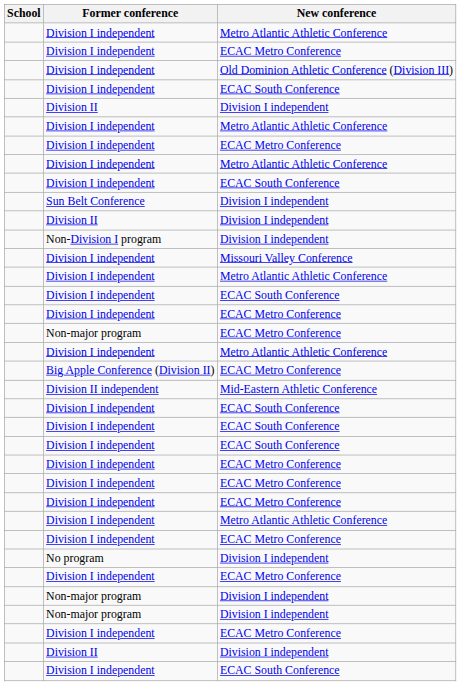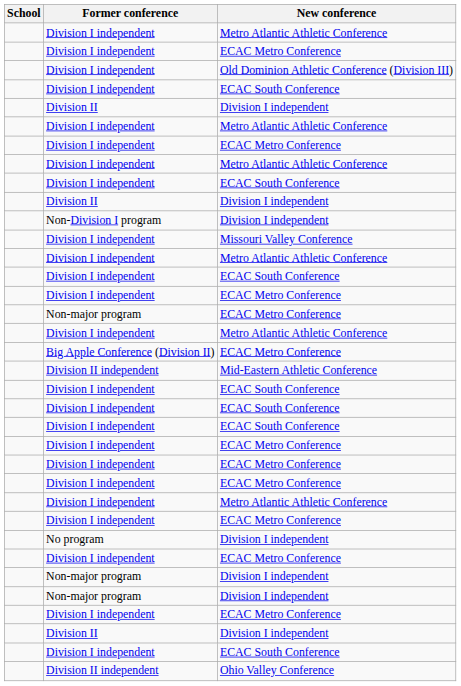 <table class="wikitable sortable">
 <tr>
 <th>School</th>
 <th>Former conference</th>
 <th>New conference</th>
 </tr>
 <tr>
 <td></td>
 <td><a href='#'>Division I independent</a></td>
 <td><a href='#'>Metro Atlantic Athletic Conference</a></td>
 </tr>
 <tr>
 <td></td>
 <td><a href='#'>Division I independent</a></td>
 <td><a href='#'>ECAC Metro Conference</a></td>
 </tr>
 <tr>
 <td></td>
 <td><a href='#'>Division I independent</a></td>
 <td><a href='#'>Old Dominion Athletic Conference</a> (<a href='#'>Division III</a>)</td>
 </tr>
 <tr>
 <td></td>
 <td><a href='#'>Division I independent</a></td>
 <td><a href='#'>ECAC South Conference</a></td>
 </tr>
 <tr>
 <td></td>
 <td><a href='#'>Division II</a></td>
 <td><a href='#'>Division I independent</a></td>
 </tr>
 <tr>
 <td></td>
 <td><a href='#'>Division I independent</a></td>
 <td><a href='#'>Metro Atlantic Athletic Conference</a></td>
 </tr>
 <tr>
 <td></td>
 <td><a href='#'>Division I independent</a></td>
 <td><a href='#'>ECAC Metro Conference</a></td>
 </tr>
 <tr>
 <td></td>
 <td><a href='#'>Division I independent</a></td>
 <td><a href='#'>Metro Atlantic Athletic Conference</a></td>
 </tr>
 <tr>
 <td></td>
 <td><a href='#'>Division I independent</a></td>
 <td><a href='#'>ECAC South Conference</a></td>
-</tr>
-<tr>
-<td></td>
-<td><a href='#'>Sun Belt Conference</a></td>
-<td><a href='#'>Division I independent</a></td>
 </tr>
 <tr>
 <td></td>
 <td><a href='#'>Division II</a></td>
 <td><a href='#'>Division I independent</a></td>
 </tr>
 <tr>
 <td></td>
 <td>Non-<a href='#'>Division I</a> program</td>
 <td><a href='#'>Division I independent</a></td>
 </tr>
 <tr>
 <td></td>
 <td><a href='#'>Division I independent</a></td>
 <td><a href='#'>Missouri Valley Conference</a></td>
 </tr>
 <tr>
 <td></td>
 <td><a href='#'>Division I independent</a></td>
 <td><a href='#'>Metro Atlantic Athletic Conference</a></td>
 </tr>
 <tr>
 <td></td>
 <td><a href='#'>Division I independent</a></td>
 <td><a href='#'>ECAC South Conference</a></td>
 </tr>
 <tr>
 <td></td>
 <td><a href='#'>Division I independent</a></td>
 <td><a href='#'>ECAC Metro Conference</a></td>
 </tr>
 <tr>
 <td></td>
 <td>Non-major program</td>
 <td><a href='#'>ECAC Metro Conference</a></td>
 </tr>
 <tr>
 <td></td>
 <td><a href='#'>Division I independent</a></td>
 <td><a href='#'>Metro Atlantic Athletic Conference</a></td>
 </tr>
 <tr>
 <td></td>
 <td><a href='#'>Big Apple Conference</a> (<a href='#'>Division II</a>)</td>
 <td><a href='#'>ECAC Metro Conference</a></td>
 </tr>
 <tr>
 <td></td>
 <td><a href='#'>Division II independent</a></td>
 <td><a href='#'>Mid-Eastern Athletic Conference</a></td>
 </tr>
 <tr>
 <td></td>
 <td><a href='#'>Division I independent</a></td>
 <td><a href='#'>ECAC South Conference</a></td>
 </tr>
 <tr>
 <td></td>
 <td><a href='#'>Division I independent</a></td>
 <td><a href='#'>ECAC South Conference</a></td>
 </tr>
 <tr>
 <td></td>
 <td><a href='#'>Division I independent</a></td>
 <td><a href='#'>ECAC South Conference</a></td>
 </tr>
 <tr>
 <td></td>
 <td><a href='#'>Division I independent</a></td>
 <td><a href='#'>ECAC Metro Conference</a></td>
 </tr>
 <tr>
 <td></td>
 <td><a href='#'>Division I independent</a></td>
 <td><a href='#'>ECAC Metro Conference</a></td>
 </tr>
 <tr>
 <td></td>
 <td><a href='#'>Division I independent</a></td>
 <td><a href='#'>ECAC Metro Conference</a></td>
 </tr>
 <tr>
 <td></td>
 <td><a href='#'>Division I independent</a></td>
 <td><a href='#'>Metro Atlantic Athletic Conference</a></td>
 </tr>
 <tr>
 <td></td>
 <td><a href='#'>Division I independent</a></td>
 <td><a href='#'>ECAC Metro Conference</a></td>
 </tr>
 <tr>
 <td></td>
 <td>No program</td>
 <td><a href='#'>Division I independent</a></td>
 </tr>
 <tr>
 <td></td>
 <td><a href='#'>Division I independent</a></td>
 <td><a href='#'>ECAC Metro Conference</a></td>
 </tr>
 <tr>
 <td></td>
 <td>Non-major program</td>
 <td><a href='#'>Division I independent</a></td>
 </tr>
 <tr>
 <td></td>
 <td>Non-major program</td>
 <td><a href='#'>Division I independent</a></td>
 </tr>
 <tr>
 <td></td>
 <td><a href='#'>Division I independent</a></td>
 <td><a href='#'>ECAC Metro Conference</a></td>
 </tr>
 <tr>
 <td></td>
 <td><a href='#'>Division II</a></td>
 <td><a href='#'>Division I independent</a></td>
 </tr>
 <tr>
 <td></td>
 <td><a href='#'>Division I independent</a></td>
 <td><a href='#'>ECAC South Conference</a></td>
 </tr>
+<tr>
+<td></td>
+<td><a href='#'>Division II independent</a></td>
+<td><a href='#'>Ohio Valley Conference</a></td>
+</tr>
 </table>
